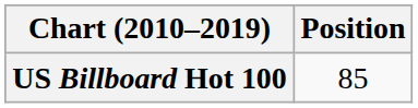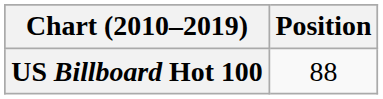 <table class="wikitable plainrowheaders" style="text-align:center">
 <tr>
 <th scope="col">Chart (2010–2019)</th>
 <th scope="col">Position</th>
 </tr>
 <tr>
 <th scope="row">US <em>Billboard</em> Hot 100</th>
-<td>85</td>
+<td>88</td>
 </tr>
 </table>
